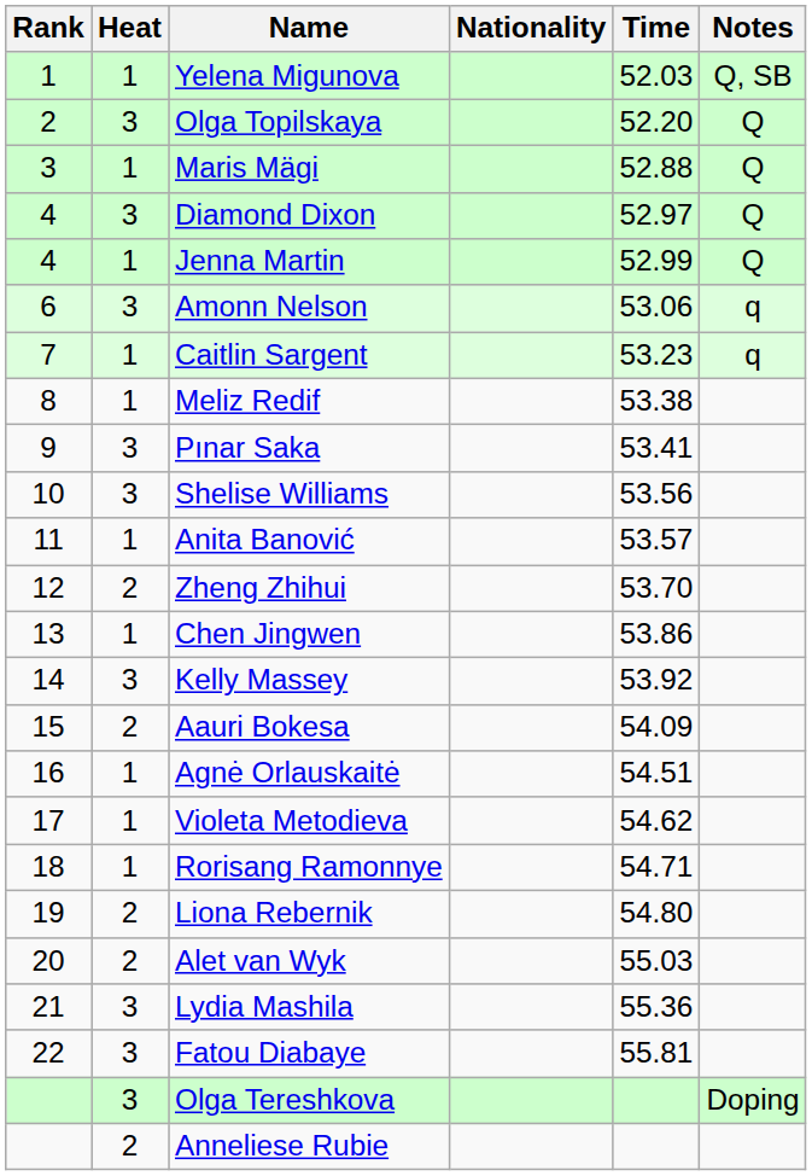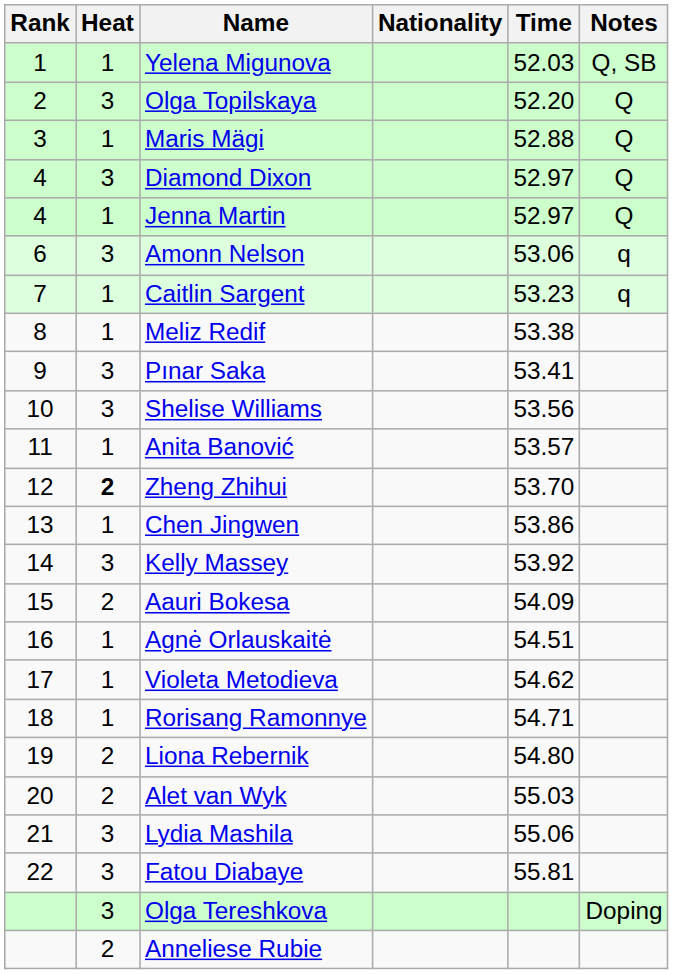 <table class="wikitable sortable" style="text-align:center">
 <tr>
 <th>Rank</th>
 <th>Heat</th>
 <th>Name</th>
 <th>Nationality</th>
 <th>Time</th>
 <th>Notes</th>
 </tr>
 <tr bgcolor=ccffcc>
 <td>1</td>
 <td>1</td>
 <td align=left><a href='#'>Yelena Migunova</a></td>
 <td align=left></td>
 <td>52.03</td>
 <td>Q, SB</td>
 </tr>
 <tr bgcolor=ccffcc>
 <td>2</td>
 <td>3</td>
 <td align=left><a href='#'>Olga Topilskaya</a></td>
 <td align=left></td>
 <td>52.20</td>
 <td>Q</td>
 </tr>
 <tr bgcolor=ccffcc>
 <td>3</td>
 <td>1</td>
 <td align=left><a href='#'>Maris Mägi</a></td>
 <td align=left></td>
 <td>52.88</td>
 <td>Q</td>
 </tr>
 <tr bgcolor=ccffcc>
 <td>4</td>
 <td>3</td>
 <td align=left><a href='#'>Diamond Dixon</a></td>
 <td align=left></td>
 <td>52.97</td>
 <td>Q</td>
 </tr>
 <tr bgcolor=ccffcc>
 <td>4</td>
 <td>1</td>
 <td align=left><a href='#'>Jenna Martin</a></td>
 <td align=left></td>
-<td>52.99</td>
+<td>52.97</td>
 <td>Q</td>
 </tr>
 <tr bgcolor=ddffdd>
 <td>6</td>
 <td>3</td>
 <td align=left><a href='#'>Amonn Nelson</a></td>
 <td align=left></td>
 <td>53.06</td>
 <td>q</td>
 </tr>
 <tr bgcolor=ddffdd>
 <td>7</td>
 <td>1</td>
 <td align=left><a href='#'>Caitlin Sargent</a></td>
 <td align=left></td>
 <td>53.23</td>
 <td>q</td>
 </tr>
 <tr>
 <td>8</td>
 <td>1</td>
 <td align=left><a href='#'>Meliz Redif</a></td>
 <td align=left></td>
 <td>53.38</td>
 <td></td>
 </tr>
 <tr>
 <td>9</td>
 <td>3</td>
 <td align=left><a href='#'>Pınar Saka</a></td>
 <td align=left></td>
 <td>53.41</td>
 <td></td>
 </tr>
 <tr>
 <td>10</td>
 <td>3</td>
 <td align=left><a href='#'>Shelise Williams</a></td>
 <td align=left></td>
 <td>53.56</td>
 <td></td>
 </tr>
 <tr>
 <td>11</td>
 <td>1</td>
 <td align=left><a href='#'>Anita Banović</a></td>
 <td align=left></td>
 <td>53.57</td>
 <td></td>
 </tr>
 <tr>
 <td>12</td>
-<td>2</td>
+<td><strong>2</strong></td>
 <td align=left><a href='#'>Zheng Zhihui</a></td>
 <td align=left></td>
 <td>53.70</td>
 <td></td>
 </tr>
 <tr>
 <td>13</td>
 <td>1</td>
 <td align=left><a href='#'>Chen Jingwen</a></td>
 <td align=left></td>
 <td>53.86</td>
 <td></td>
 </tr>
 <tr>
 <td>14</td>
 <td>3</td>
 <td align=left><a href='#'>Kelly Massey</a></td>
 <td align=left></td>
 <td>53.92</td>
 <td></td>
 </tr>
 <tr>
 <td>15</td>
 <td>2</td>
 <td align=left><a href='#'>Aauri Bokesa</a></td>
 <td align=left></td>
 <td>54.09</td>
 <td></td>
 </tr>
 <tr>
 <td>16</td>
 <td>1</td>
 <td align=left><a href='#'>Agnė Orlauskaitė</a></td>
 <td align=left></td>
 <td>54.51</td>
 <td></td>
 </tr>
 <tr>
 <td>17</td>
 <td>1</td>
 <td align=left><a href='#'>Violeta Metodieva</a></td>
 <td align=left></td>
 <td>54.62</td>
 <td></td>
 </tr>
 <tr>
 <td>18</td>
 <td>1</td>
 <td align=left><a href='#'>Rorisang Ramonnye</a></td>
 <td align=left></td>
 <td>54.71</td>
 <td></td>
 </tr>
 <tr>
 <td>19</td>
 <td>2</td>
 <td align=left><a href='#'>Liona Rebernik</a></td>
 <td align=left></td>
 <td>54.80</td>
 <td></td>
 </tr>
 <tr>
 <td>20</td>
 <td>2</td>
 <td align=left><a href='#'>Alet van Wyk</a></td>
 <td align=left></td>
 <td>55.03</td>
 <td></td>
 </tr>
 <tr>
 <td>21</td>
 <td>3</td>
 <td align=left><a href='#'>Lydia Mashila</a></td>
 <td align=left></td>
-<td>55.36</td>
+<td>55.06</td>
 <td></td>
 </tr>
 <tr>
 <td>22</td>
 <td>3</td>
 <td align=left><a href='#'>Fatou Diabaye</a></td>
 <td align=left></td>
 <td>55.81</td>
 <td></td>
 </tr>
 <tr bgcolor=ccffcc>
 <td></td>
 <td>3</td>
 <td align=left><a href='#'>Olga Tereshkova</a></td>
 <td align=left></td>
 <td></td>
 <td>Doping</td>
 </tr>
 <tr>
 <td></td>
 <td>2</td>
 <td align=left><a href='#'>Anneliese Rubie</a></td>
 <td align=left></td>
 <td></td>
 <td></td>
 </tr>
 </table>
